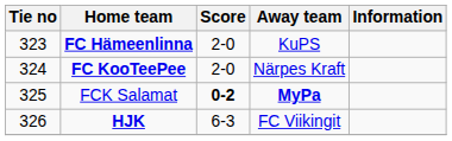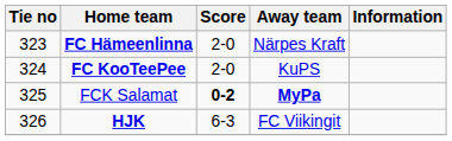 <table class="wikitable" style="text-align:center">
 <tr>
 <th style= width="40px">Tie no</th>
 <th style= width="150px">Home team</th>
 <th style= width="60px">Score</th>
 <th style= width="150px">Away team</th>
 <th style= width="30px">Information</th>
 </tr>
 <tr>
 <td>323</td>
 <td><strong><a href='#'>FC Hämeenlinna</a></strong></td>
 <td>2-0</td>
-<td><a href='#'>KuPS</a></td>
+<td><a href='#'>Närpes Kraft</a></td>
 <td></td>
 </tr>
 <tr>
 <td>324</td>
 <td><strong><a href='#'>FC KooTeePee</a></strong></td>
 <td>2-0</td>
-<td><a href='#'>Närpes Kraft</a></td>
+<td><a href='#'>KuPS</a></td>
 <td></td>
 </tr>
 <tr>
 <td>325</td>
 <td><a href='#'>FCK Salamat</a></td>
 <td><strong>0-2</strong></td>
 <td><strong><a href='#'>MyPa</a></strong></td>
 <td></td>
 </tr>
 <tr>
 <td>326</td>
 <td><strong><a href='#'>HJK</a></strong></td>
 <td>6-3</td>
 <td><a href='#'>FC Viikingit</a></td>
 <td></td>
 </tr>
 <tr>
 </tr>
 </table>
